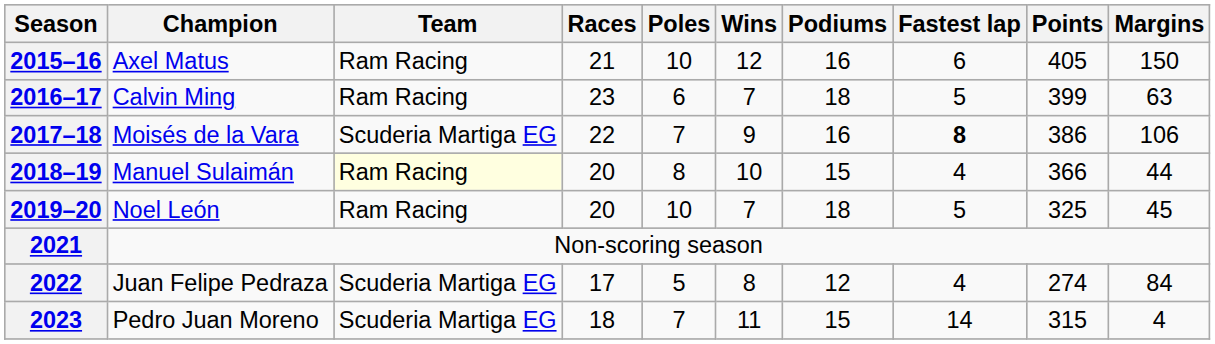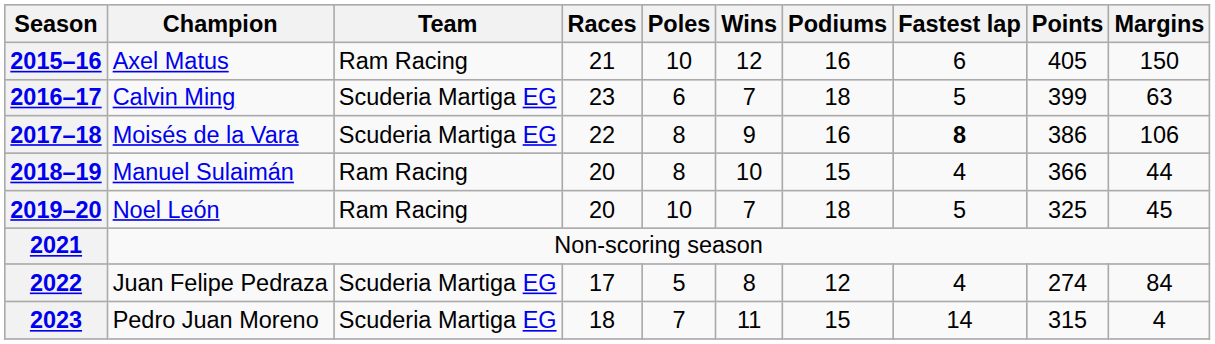 <table class="wikitable" style="font-size:90%; text-align:center;">
 <tr>
 <th>Season</th>
 <th>Champion</th>
 <th>Team</th>
 <th>Races</th>
 <th>Poles</th>
 <th>Wins</th>
 <th>Podiums</th>
 <th>Fastest lap</th>
 <th>Points</th>
 <th>Margins</th>
 </tr>
 <tr>
 <th><a href='#'>2015–16</a></th>
 <td align=left> <a href='#'>Axel Matus</a></td>
 <td align=left> Ram Racing</td>
 <td>21</td>
 <td>10</td>
 <td>12</td>
 <td>16</td>
 <td>6</td>
 <td>405</td>
 <td>150</td>
 </tr>
 <tr>
 <th><a href='#'>2016–17</a></th>
 <td align=left> <a href='#'>Calvin Ming</a></td>
-<td align=left> Ram Racing</td>
+<td align=left> Scuderia Martiga <a href='#'>EG</a></td>
 <td>23</td>
 <td>6</td>
 <td>7</td>
 <td>18</td>
 <td>5</td>
 <td>399</td>
 <td>63</td>
 </tr>
 <tr>
 <th><a href='#'>2017–18</a></th>
 <td align=left> <a href='#'>Moisés de la Vara</a></td>
 <td align=left> Scuderia Martiga <a href='#'>EG</a></td>
 <td>22</td>
-<td>7</td>
+<td>8</td>
 <td>9</td>
 <td>16</td>
 <td><strong>8</strong></td>
 <td>386</td>
 <td>106</td>
 </tr>
 <tr>
 <th><a href='#'>2018–19</a></th>
 <td align=left> <a href='#'>Manuel Sulaimán</a></td>
-<td align=left style="background: lightyellow;"> Ram Racing</td>
+<td align=left> Ram Racing</td>
 <td>20</td>
 <td>8</td>
 <td>10</td>
 <td>15</td>
 <td>4</td>
 <td>366</td>
 <td>44</td>
 </tr>
 <tr>
 <th><a href='#'>2019–20</a></th>
 <td align=left> <a href='#'>Noel León</a></td>
 <td align=left> Ram Racing</td>
 <td>20</td>
 <td>10</td>
 <td>7</td>
 <td>18</td>
 <td>5</td>
 <td>325</td>
 <td>45</td>
 </tr>
 <tr>
 <th><a href='#'>2021</a></th>
 <td colspan="9">Non-scoring season</td>
 </tr>
 <tr>
 <th><a href='#'>2022</a></th>
 <td align=left> Juan Felipe Pedraza</td>
 <td align=left> Scuderia Martiga <a href='#'>EG</a></td>
 <td>17</td>
 <td>5</td>
 <td>8</td>
 <td>12</td>
 <td>4</td>
 <td>274</td>
 <td>84</td>
 </tr>
 <tr>
 <th><a href='#'>2023</a></th>
 <td align=left> Pedro Juan Moreno</td>
 <td align=left> Scuderia Martiga <a href='#'>EG</a></td>
 <td>18</td>
 <td>7</td>
 <td>11</td>
 <td>15</td>
 <td>14</td>
 <td>315</td>
 <td>4</td>
 </tr>
 </table>
